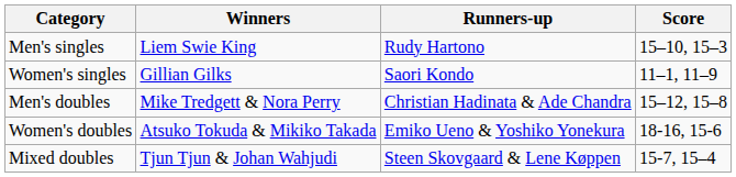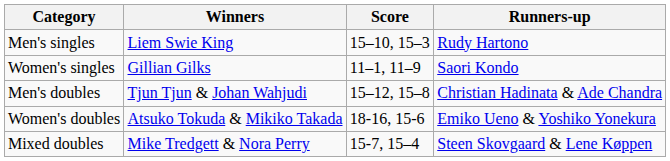 <table class=wikitable style="margin:auto;">
 <tr>
 <th>Category</th>
 <th>Winners</th>
+<th>Score</th>
 <th>Runners-up</th>
-<th>Score</th>
 </tr>
 <tr>
 <td>Men's singles</td>
 <td> <a href='#'>Liem Swie King</a></td>
+<td>15–10, 15–3</td>
 <td> <a href='#'>Rudy Hartono</a></td>
-<td>15–10, 15–3</td>
 </tr>
 <tr>
 <td>Women's singles</td>
 <td> <a href='#'>Gillian Gilks</a></td>
+<td>11–1, 11–9</td>
 <td> <a href='#'>Saori Kondo</a></td>
-<td>11–1, 11–9</td>
 </tr>
 <tr>
 <td>Men's doubles</td>
-<td> <a href='#'>Mike Tredgett</a> & <a href='#'>Nora Perry</a></td>
+<td> <a href='#'>Tjun Tjun</a> & <a href='#'>Johan Wahjudi</a></td>
+<td>15–12, 15–8</td>
 <td> <a href='#'>Christian Hadinata</a> & <a href='#'>Ade Chandra</a></td>
-<td>15–12, 15–8</td>
 </tr>
 <tr>
 <td>Women's doubles</td>
 <td> <a href='#'>Atsuko Tokuda</a> & <a href='#'>Mikiko Takada</a></td>
+<td>18-16, 15-6</td>
 <td> <a href='#'>Emiko Ueno</a> & <a href='#'>Yoshiko Yonekura</a></td>
-<td>18-16, 15-6</td>
 </tr>
 <tr>
 <td>Mixed doubles</td>
-<td> <a href='#'>Tjun Tjun</a> & <a href='#'>Johan Wahjudi</a></td>
+<td> <a href='#'>Mike Tredgett</a> & <a href='#'>Nora Perry</a></td>
+<td>15-7, 15–4</td>
 <td> <a href='#'>Steen Skovgaard</a> & <a href='#'>Lene Køppen</a></td>
-<td>15-7, 15–4</td>
 </tr>
 </table>
